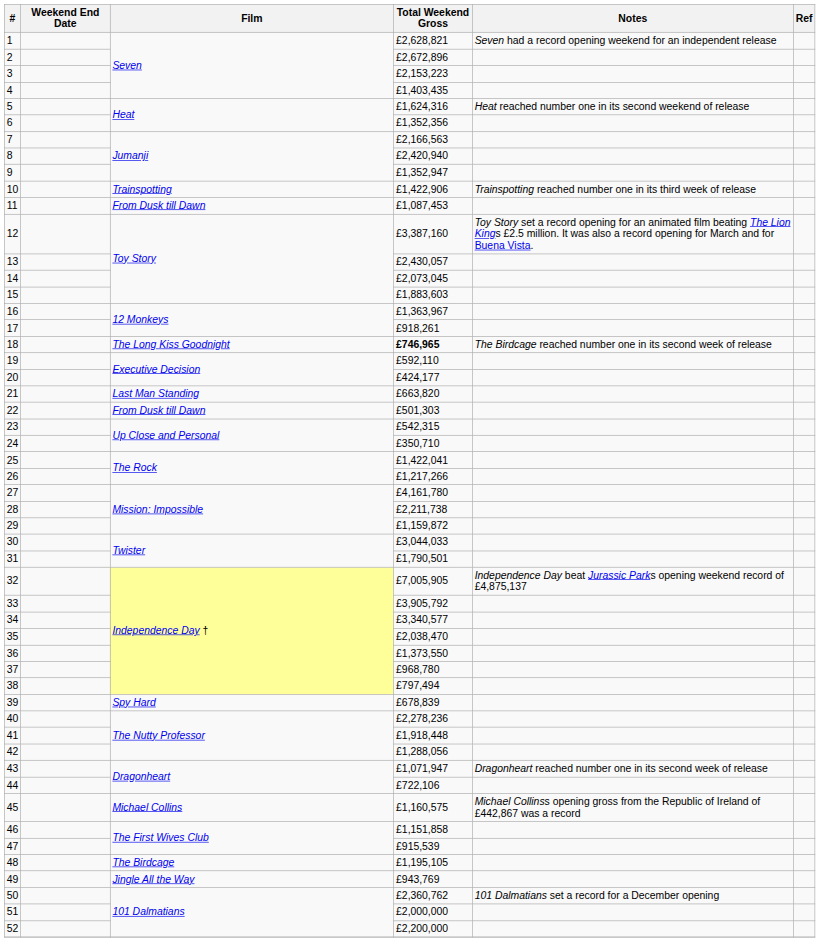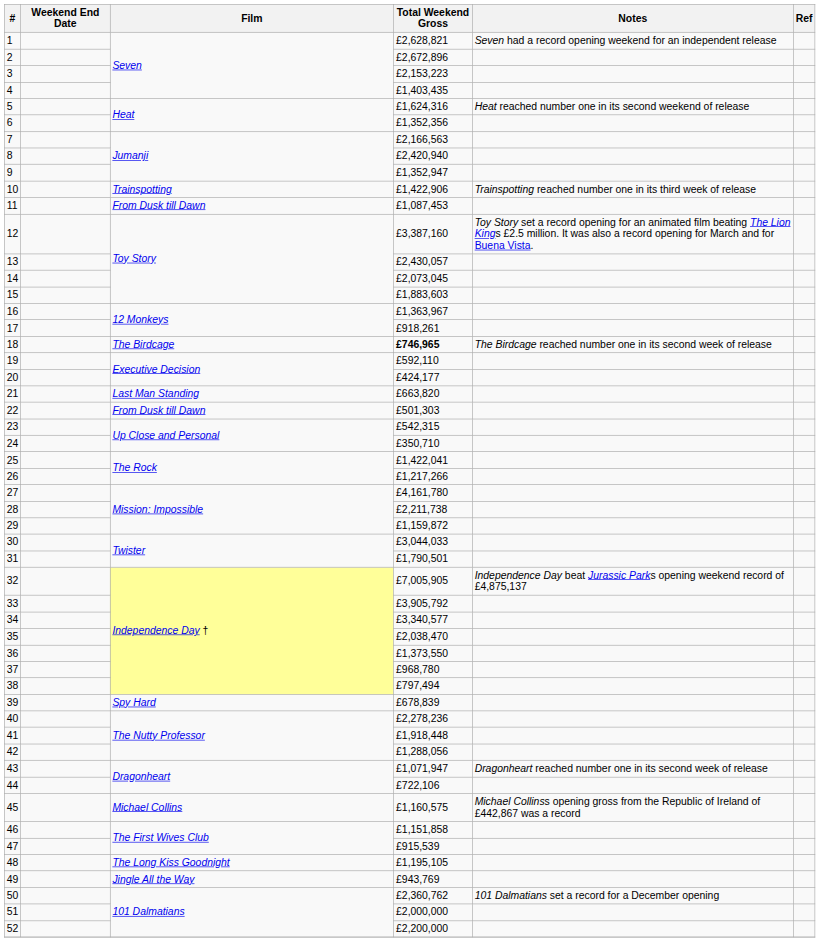 <table class="wikitable sortable">
 <tr>
 <th abbr="Week">#</th>
 <th abbr="Date" style="width:130px">Weekend End Date</th>
 <th width="35%">Film</th>
 <th abbr="Total Weekend Gross">Total Weekend Gross</th>
 <th>Notes</th>
 <th>Ref</th>
 </tr>
 <tr>
 <td>1</td>
 <td></td>
 <td rowspan="4"><em><a href='#'>Seven</a></em></td>
 <td>£2,628,821</td>
 <td><em>Seven</em> had a record opening weekend for an independent release</td>
 <td></td>
 </tr>
 <tr>
 <td>2</td>
 <td></td>
 <td>£2,672,896</td>
 <td></td>
 <td></td>
 </tr>
 <tr>
 <td>3</td>
 <td></td>
 <td>£2,153,223</td>
 <td></td>
 <td></td>
 </tr>
 <tr>
 <td>4</td>
 <td></td>
 <td>£1,403,435</td>
 <td></td>
 <td></td>
 </tr>
 <tr>
 <td>5</td>
 <td></td>
 <td rowspan="2"><em><a href='#'>Heat</a></em></td>
 <td>£1,624,316</td>
 <td><em>Heat</em> reached number one in its second weekend of release</td>
 <td></td>
 </tr>
 <tr>
 <td>6</td>
 <td></td>
 <td>£1,352,356</td>
 <td></td>
 <td></td>
 </tr>
 <tr>
 <td>7</td>
 <td></td>
 <td rowspan="3"><em><a href='#'>Jumanji</a></em></td>
 <td>£2,166,563</td>
 <td></td>
 <td></td>
 </tr>
 <tr>
 <td>8</td>
 <td></td>
 <td>£2,420,940</td>
 <td></td>
 <td></td>
 </tr>
 <tr>
 <td>9</td>
 <td></td>
 <td>£1,352,947</td>
 <td></td>
 <td></td>
 </tr>
 <tr>
 <td>10</td>
 <td></td>
 <td><em><a href='#'>Trainspotting</a></em></td>
 <td>£1,422,906</td>
 <td><em>Trainspotting</em> reached number one in its third week of release</td>
 <td></td>
 </tr>
 <tr>
 <td>11</td>
 <td></td>
 <td><em><a href='#'>From Dusk till Dawn</a></em></td>
 <td>£1,087,453</td>
 <td></td>
 <td></td>
 </tr>
 <tr>
 <td>12</td>
 <td></td>
 <td rowspan="4"><em><a href='#'>Toy Story</a></em></td>
 <td>£3,387,160</td>
 <td><em>Toy Story</em> set a record opening for an animated film beating <em><a href='#'>The Lion King</a></em>s £2.5 million. It was also a record opening for March and for <a href='#'>Buena Vista</a>.</td>
 <td></td>
 </tr>
 <tr>
 <td>13</td>
 <td></td>
 <td>£2,430,057</td>
 <td></td>
 <td></td>
 </tr>
 <tr>
 <td>14</td>
 <td></td>
 <td>£2,073,045</td>
 <td></td>
 <td></td>
 </tr>
 <tr>
 <td>15</td>
 <td></td>
 <td>£1,883,603</td>
 <td></td>
 <td></td>
 </tr>
 <tr>
 <td>16</td>
 <td></td>
 <td rowspan="2"><em><a href='#'>12 Monkeys</a></em></td>
 <td>£1,363,967</td>
 <td></td>
 <td></td>
 </tr>
 <tr>
 <td>17</td>
 <td></td>
 <td>£918,261</td>
 <td></td>
 <td></td>
 </tr>
 <tr>
 <td>18</td>
 <td></td>
-<td><em><a href='#'>The Long Kiss Goodnight</a></em></td>
+<td><em><a href='#'>The Birdcage</a></em></td>
 <td><strong>£746,965</strong></td>
 <td><em>The Birdcage</em> reached number one in its second week of release</td>
 <td></td>
 </tr>
 <tr>
 <td>19</td>
 <td></td>
 <td rowspan="2"><em><a href='#'>Executive Decision</a></em></td>
 <td>£592,110</td>
 <td></td>
 <td></td>
 </tr>
 <tr>
 <td>20</td>
 <td></td>
 <td>£424,177</td>
 <td></td>
 <td></td>
 </tr>
 <tr>
 <td>21</td>
 <td></td>
 <td><em><a href='#'>Last Man Standing</a></em></td>
 <td>£663,820</td>
 <td></td>
 <td></td>
 </tr>
 <tr>
 <td>22</td>
 <td></td>
 <td><em><a href='#'>From Dusk till Dawn</a></em></td>
 <td>£501,303</td>
 <td></td>
 <td></td>
 </tr>
 <tr>
 <td>23</td>
 <td></td>
 <td rowspan="2"><em><a href='#'>Up Close and Personal</a></em></td>
 <td>£542,315</td>
 <td></td>
 <td></td>
 </tr>
 <tr>
 <td>24</td>
 <td></td>
 <td>£350,710</td>
 <td></td>
 <td></td>
 </tr>
 <tr>
 <td>25</td>
 <td></td>
 <td rowspan="2"><em><a href='#'>The Rock</a></em></td>
 <td>£1,422,041</td>
 <td></td>
 <td></td>
 </tr>
 <tr>
 <td>26</td>
 <td></td>
 <td>£1,217,266</td>
 <td></td>
 <td></td>
 </tr>
 <tr>
 <td>27</td>
 <td></td>
 <td rowspan="3"><em><a href='#'>Mission: Impossible</a></em></td>
 <td>£4,161,780</td>
 <td></td>
 <td></td>
 </tr>
 <tr>
 <td>28</td>
 <td></td>
 <td>£2,211,738</td>
 <td></td>
 <td></td>
 </tr>
 <tr>
 <td>29</td>
 <td></td>
 <td>£1,159,872</td>
 <td></td>
 <td></td>
 </tr>
 <tr>
 <td>30</td>
 <td></td>
 <td rowspan="2"><em><a href='#'>Twister</a></em></td>
 <td>£3,044,033</td>
 <td></td>
 <td></td>
 </tr>
 <tr>
 <td>31</td>
 <td></td>
 <td>£1,790,501</td>
 <td></td>
 <td></td>
 </tr>
 <tr>
 <td>32</td>
 <td></td>
 <td rowspan="7" style="background-color:#FFFF99"><em><a href='#'>Independence Day</a></em> †</td>
 <td>£7,005,905</td>
 <td><em>Independence Day</em> beat <em><a href='#'>Jurassic Park</a></em>s opening weekend record of £4,875,137</td>
 <td></td>
 </tr>
 <tr>
 <td>33</td>
 <td></td>
 <td>£3,905,792</td>
 <td></td>
 <td></td>
 </tr>
 <tr>
 <td>34</td>
 <td></td>
 <td>£3,340,577</td>
 <td></td>
 <td></td>
 </tr>
 <tr>
 <td>35</td>
 <td></td>
 <td>£2,038,470</td>
 <td></td>
 <td></td>
 </tr>
 <tr>
 <td>36</td>
 <td></td>
 <td>£1,373,550</td>
 <td></td>
 <td></td>
 </tr>
 <tr>
 <td>37</td>
 <td></td>
 <td>£968,780</td>
 <td></td>
 <td></td>
 </tr>
 <tr>
 <td>38</td>
 <td></td>
 <td>£797,494</td>
 <td></td>
 <td></td>
 </tr>
 <tr>
 <td>39</td>
 <td></td>
 <td><em><a href='#'>Spy Hard</a></em></td>
 <td>£678,839</td>
 <td></td>
 <td></td>
 </tr>
 <tr>
 <td>40</td>
 <td></td>
 <td rowspan="3"><em><a href='#'>The Nutty Professor</a></em></td>
 <td>£2,278,236</td>
 <td></td>
 <td></td>
 </tr>
 <tr>
 <td>41</td>
 <td></td>
 <td>£1,918,448</td>
 <td></td>
 <td></td>
 </tr>
 <tr>
 <td>42</td>
 <td></td>
 <td>£1,288,056</td>
 <td></td>
 <td></td>
 </tr>
 <tr>
 <td>43</td>
 <td></td>
 <td rowspan="2"><em><a href='#'>Dragonheart</a></em></td>
 <td>£1,071,947</td>
 <td><em>Dragonheart</em> reached number one in its second week of release</td>
 <td></td>
 </tr>
 <tr>
 <td>44</td>
 <td></td>
 <td>£722,106</td>
 <td></td>
 <td></td>
 </tr>
 <tr>
 <td>45</td>
 <td></td>
 <td><em><a href='#'>Michael Collins</a></em></td>
 <td>£1,160,575</td>
 <td><em>Michael Collins</em>s opening gross from the Republic of Ireland of £442,867 was a record</td>
 <td></td>
 </tr>
 <tr>
 <td>46</td>
 <td></td>
 <td rowspan="2"><em><a href='#'>The First Wives Club</a></em></td>
 <td>£1,151,858</td>
 <td></td>
 <td></td>
 </tr>
 <tr>
 <td>47</td>
 <td></td>
 <td>£915,539</td>
 <td></td>
 <td></td>
 </tr>
 <tr>
 <td>48</td>
 <td></td>
-<td><em><a href='#'>The Birdcage</a></em></td>
+<td><em><a href='#'>The Long Kiss Goodnight</a></em></td>
 <td>£1,195,105</td>
 <td></td>
 <td></td>
 </tr>
 <tr>
 <td>49</td>
 <td></td>
 <td><em><a href='#'>Jingle All the Way</a></em></td>
 <td>£943,769</td>
 <td></td>
 <td></td>
 </tr>
 <tr>
 <td>50</td>
 <td></td>
 <td rowspan="3"><em><a href='#'>101 Dalmatians</a></em></td>
 <td>£2,360,762</td>
 <td><em>101 Dalmatians</em> set a record for a December opening</td>
 <td></td>
 </tr>
 <tr>
 <td>51</td>
 <td></td>
 <td>£2,000,000</td>
 <td></td>
 <td></td>
 </tr>
 <tr>
 <td>52</td>
 <td></td>
 <td>£2,200,000</td>
 <td></td>
 <td></td>
 </tr>
 <tr>
 </tr>
 </table>
